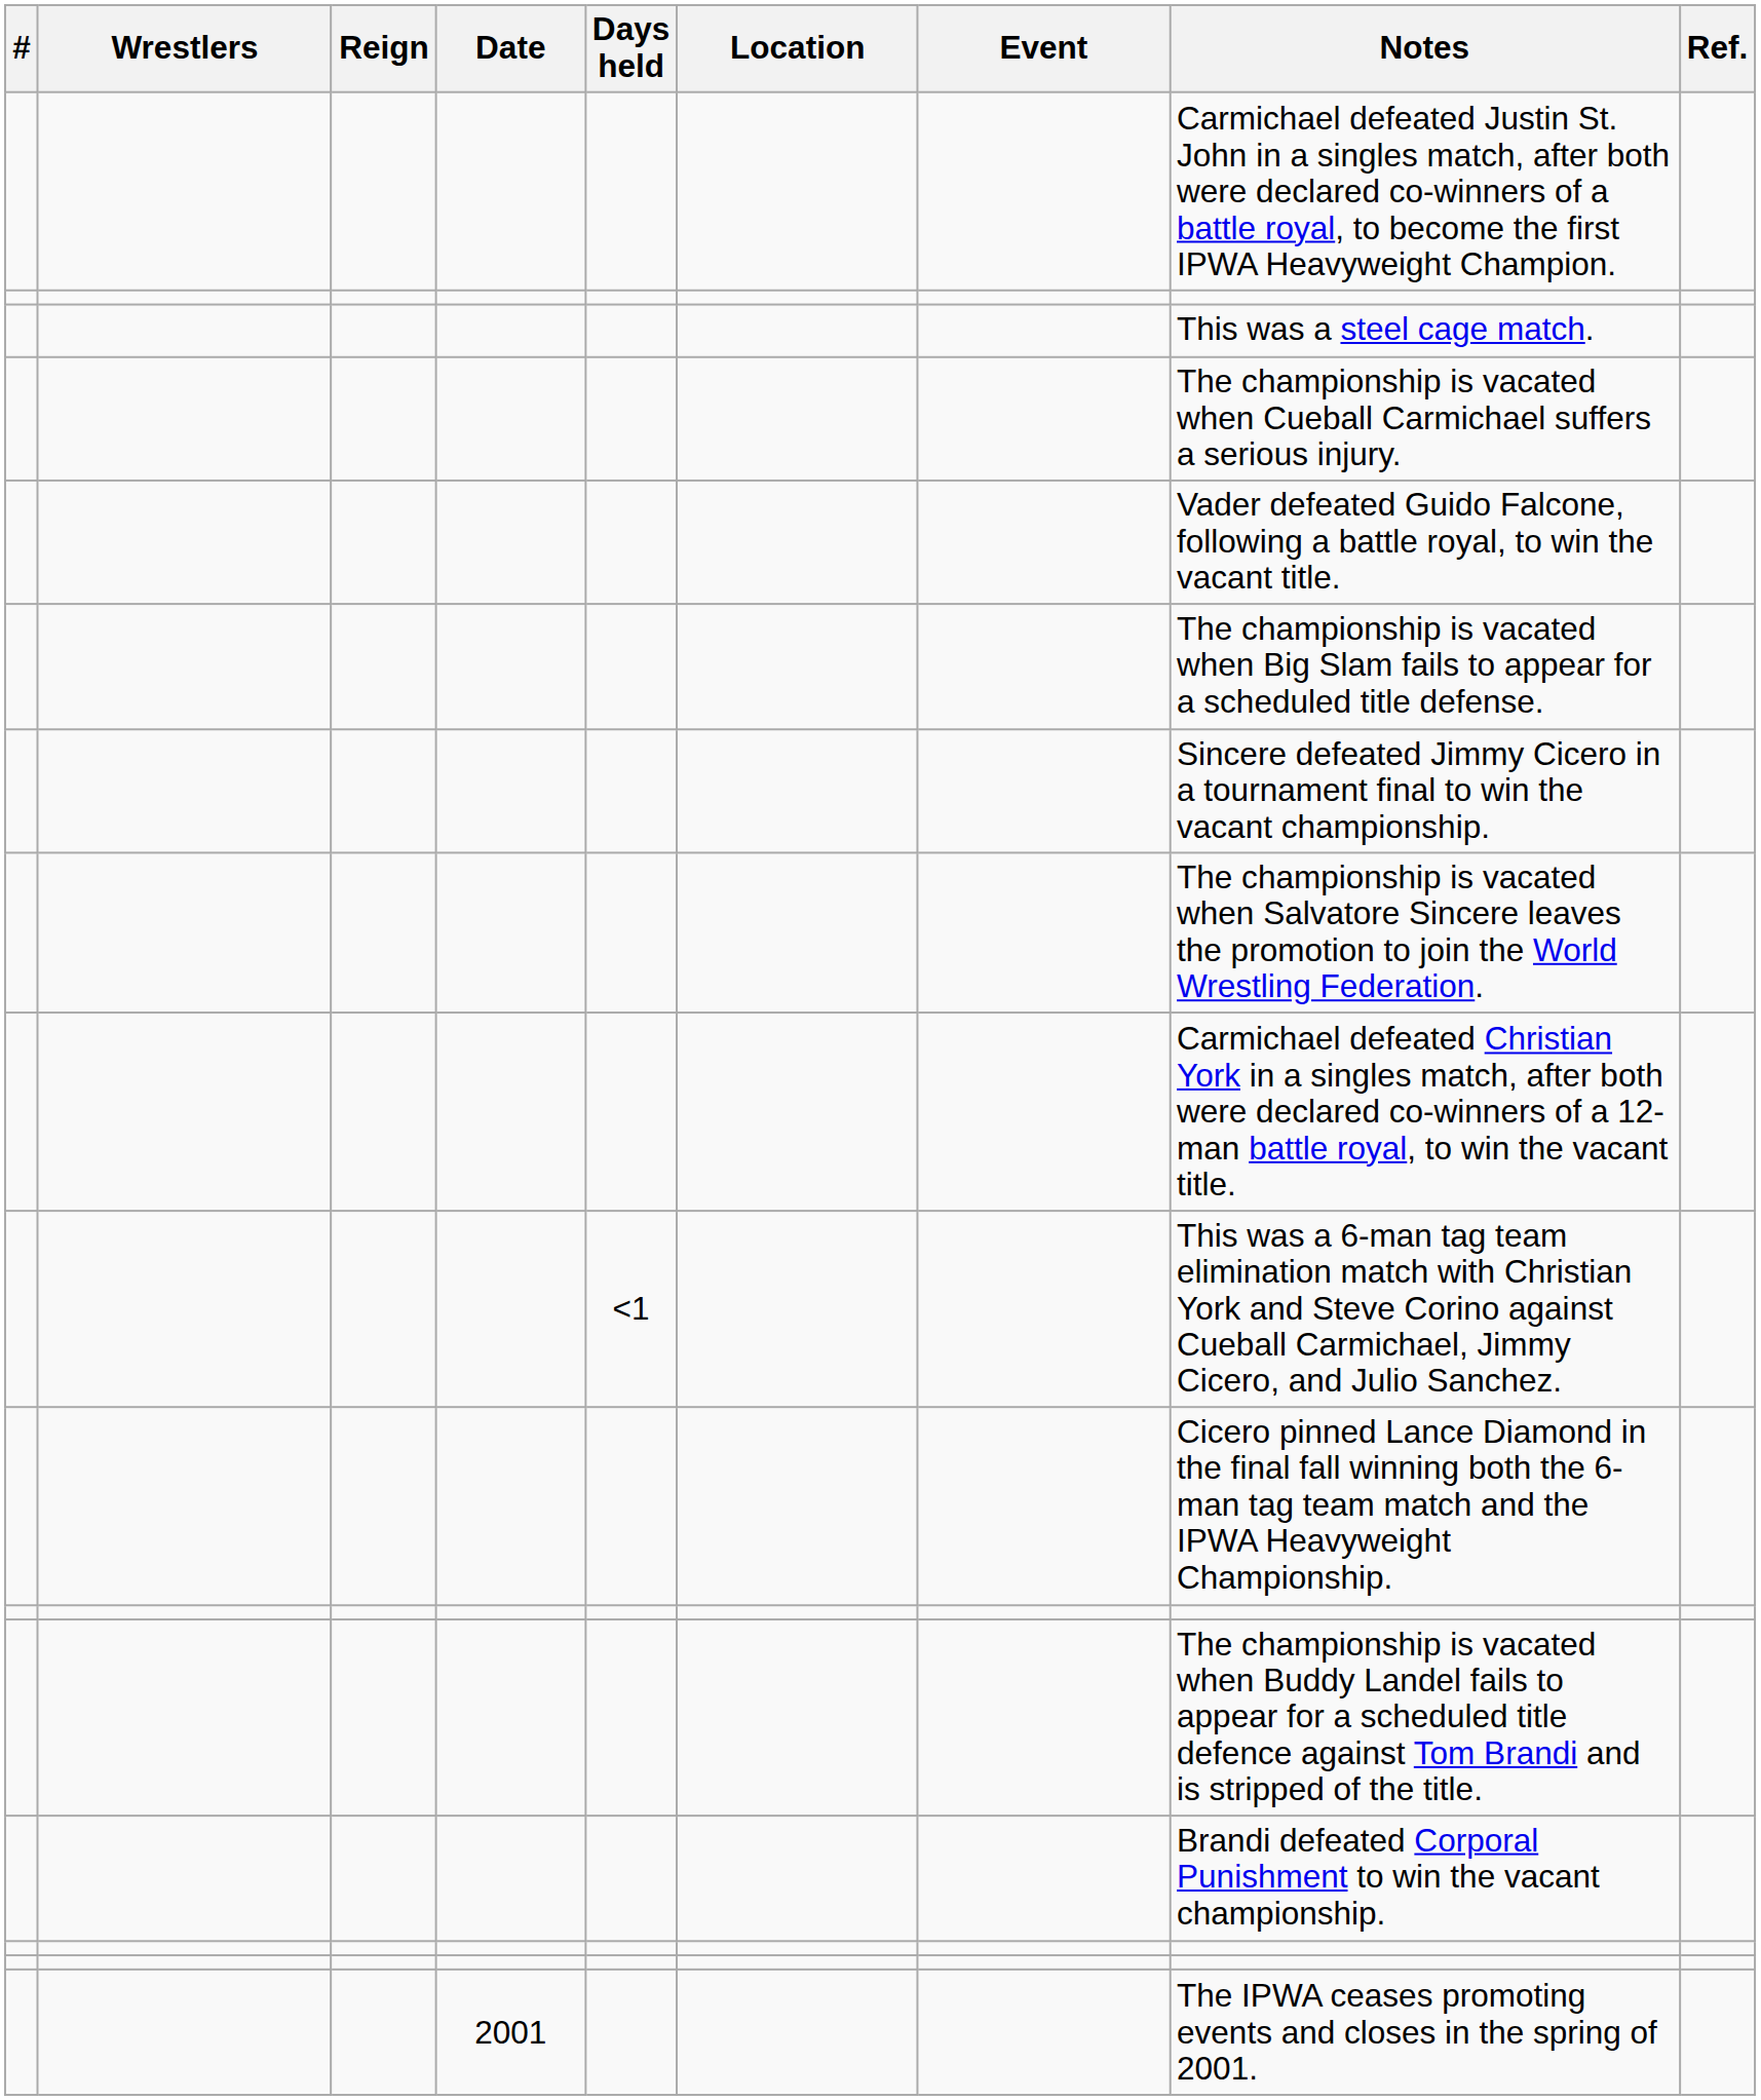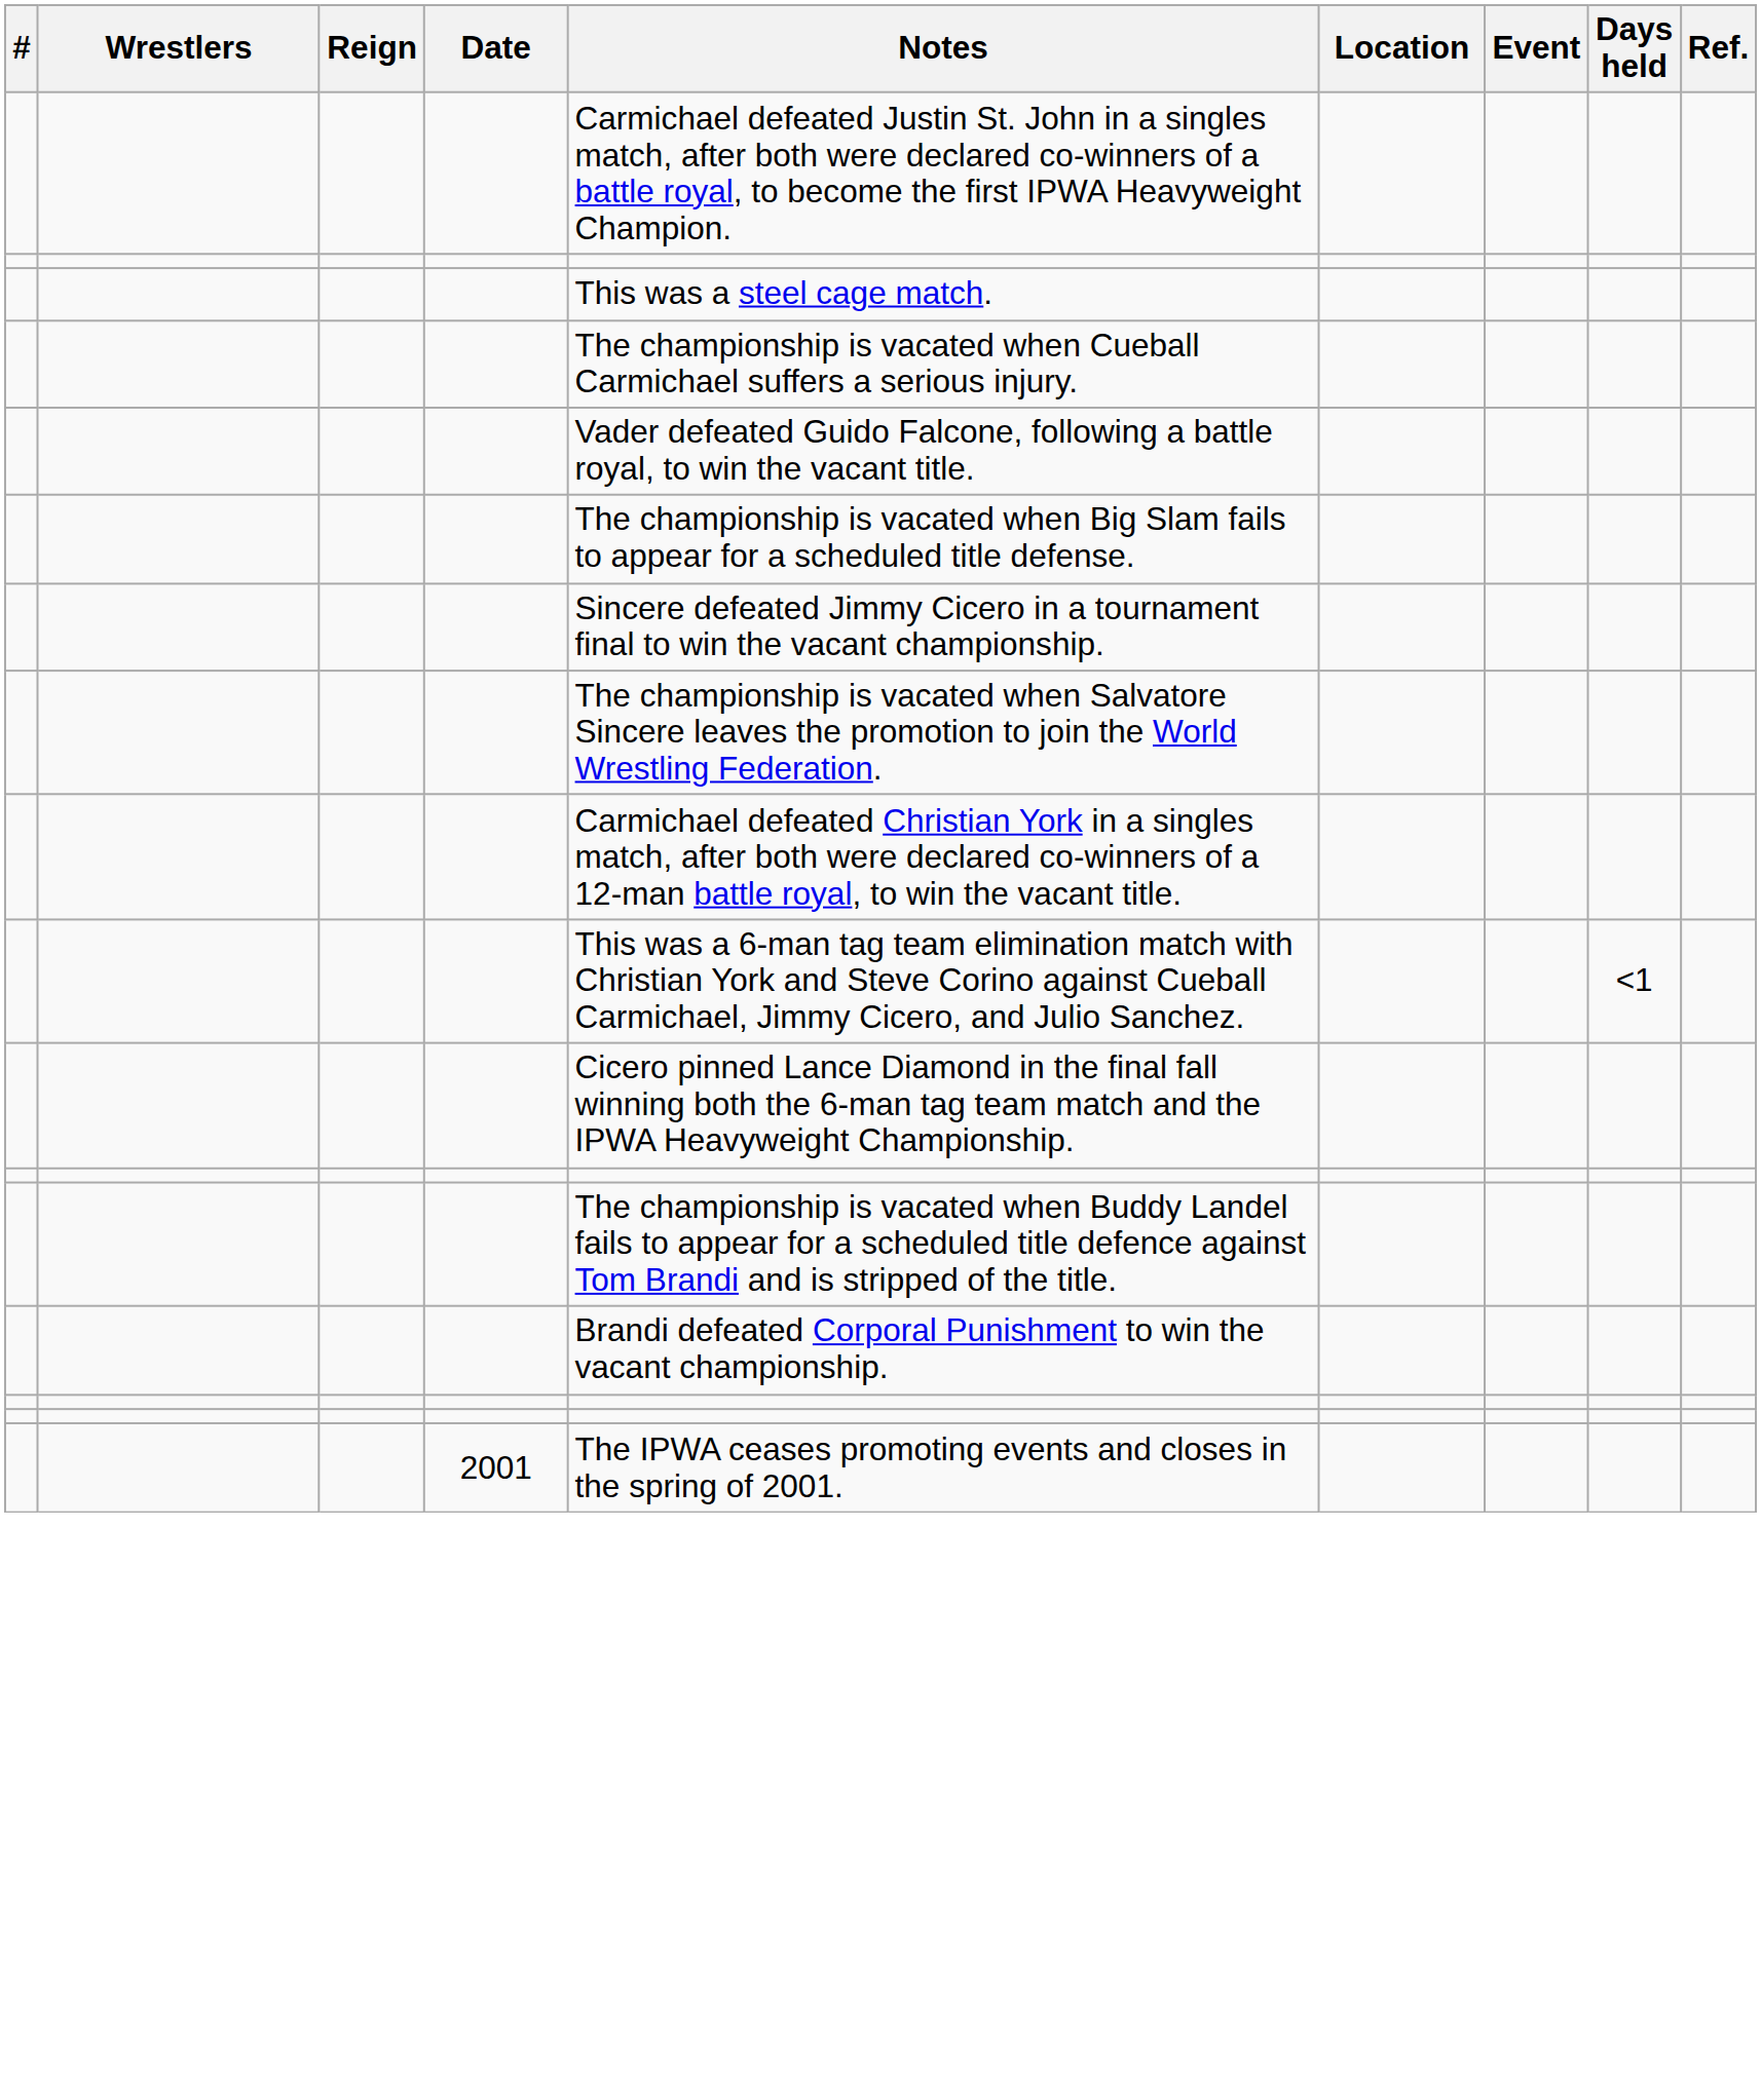 <table class="wikitable sortable" width=98% style="text-align:center;">
 <tr>
 <th width=0%>#</th>
 <th width=20%>Wrestlers</th>
 <th width=0%>Reign</th>
 <th width=10%>Date</th>
-<th width=0%>Days<br>held</th>
+<th width=60% class="unsortable">Notes</th>
 <th width=16%>Location</th>
 <th width=18%>Event</th>
-<th width=60% class="unsortable">Notes</th>
+<th width=0%>Days<br>held</th>
 <th width=0% class="unsortable">Ref.</th>
 </tr>
 <tr>
 <td></td>
 <td></td>
 <td></td>
 <td></td>
+<td align="left">Carmichael defeated Justin St. John in a singles match, after both were declared co-winners of a <a href='#'>battle royal</a>, to become the first IPWA Heavyweight Champion.</td>
 <td></td>
 <td></td>
 <td></td>
-<td align="left">Carmichael defeated Justin St. John in a singles match, after both were declared co-winners of a <a href='#'>battle royal</a>, to become the first IPWA Heavyweight Champion.</td>
 <td align="left"></td>
 </tr>
 <tr>
 <td></td>
 <td></td>
 <td></td>
 <td></td>
+<td align="left"></td>
 <td></td>
 <td></td>
 <td></td>
-<td align="left"></td>
 <td align="left"></td>
 </tr>
 <tr>
 <td></td>
 <td></td>
 <td></td>
 <td></td>
+<td align="left">This was a <a href='#'>steel cage match</a>.</td>
 <td></td>
 <td></td>
 <td></td>
-<td align="left">This was a <a href='#'>steel cage match</a>.</td>
 <td align="left"> </td>
 </tr>
 <tr>
 <td></td>
 <td></td>
 <td></td>
 <td></td>
+<td align="left">The championship is vacated when Cueball Carmichael suffers a serious injury.</td>
 <td></td>
 <td></td>
 <td></td>
-<td align="left">The championship is vacated when Cueball Carmichael suffers a serious injury.</td>
 <td align="left"> </td>
 </tr>
 <tr>
 <td></td>
 <td></td>
 <td></td>
 <td></td>
+<td align="left">Vader defeated Guido Falcone, following a battle royal, to win the vacant title.</td>
 <td></td>
 <td></td>
 <td></td>
-<td align="left">Vader defeated Guido Falcone, following a battle royal, to win the vacant title.</td>
 <td align="left"> </td>
 </tr>
 <tr>
 <td></td>
 <td></td>
 <td></td>
 <td></td>
+<td align="left">The championship is vacated when Big Slam fails to appear for a scheduled title defense.</td>
 <td></td>
 <td></td>
 <td></td>
-<td align="left">The championship is vacated when Big Slam fails to appear for a scheduled title defense.</td>
 <td align="left"> </td>
 </tr>
 <tr>
 <td></td>
 <td></td>
 <td></td>
 <td></td>
+<td align="left">Sincere defeated Jimmy Cicero in a tournament final to win the vacant championship.</td>
 <td></td>
 <td></td>
 <td></td>
-<td align="left">Sincere defeated Jimmy Cicero in a tournament final to win the vacant championship.</td>
 <td align="left"></td>
 </tr>
 <tr>
 <td></td>
 <td></td>
 <td></td>
 <td></td>
+<td align="left">The championship is vacated when Salvatore Sincere leaves the promotion to join the <a href='#'>World Wrestling Federation</a>.</td>
 <td></td>
 <td></td>
 <td></td>
-<td align="left">The championship is vacated when Salvatore Sincere leaves the promotion to join the <a href='#'>World Wrestling Federation</a>.</td>
 <td align="left"> </td>
 </tr>
 <tr>
 <td></td>
 <td></td>
 <td></td>
 <td></td>
+<td align="left">Carmichael defeated <a href='#'>Christian York</a> in a singles match, after both were declared co-winners of a 12-man <a href='#'>battle royal</a>, to win the vacant title.</td>
 <td></td>
 <td></td>
 <td></td>
-<td align="left">Carmichael defeated <a href='#'>Christian York</a> in a singles match, after both were declared co-winners of a 12-man <a href='#'>battle royal</a>, to win the vacant title.</td>
 <td align="left"></td>
 </tr>
 <tr>
 <td></td>
 <td></td>
 <td></td>
 <td></td>
-<td><1</td>
+<td align="left">This was a 6-man tag team elimination match with Christian York and Steve Corino against Cueball Carmichael, Jimmy Cicero, and Julio Sanchez.</td>
 <td></td>
 <td></td>
-<td align="left">This was a 6-man tag team elimination match with Christian York and Steve Corino against Cueball Carmichael, Jimmy Cicero, and Julio Sanchez.</td>
+<td><1</td>
 <td align="left"></td>
 </tr>
 <tr>
 <td></td>
 <td></td>
 <td></td>
 <td></td>
+<td align="left">Cicero pinned Lance Diamond in the final fall winning both the 6-man tag team match and the IPWA Heavyweight Championship.</td>
 <td></td>
 <td></td>
 <td></td>
-<td align="left">Cicero pinned Lance Diamond in the final fall winning both the 6-man tag team match and the IPWA Heavyweight Championship.</td>
 <td align="left"></td>
 </tr>
 <tr>
 <td></td>
 <td></td>
 <td></td>
 <td></td>
+<td align="left"></td>
 <td></td>
 <td></td>
 <td></td>
-<td align="left"></td>
 <td align="left"></td>
 </tr>
 <tr>
 <td></td>
 <td></td>
 <td></td>
 <td></td>
+<td align="left">The championship is vacated when Buddy Landel fails to appear for a scheduled title defence against <a href='#'>Tom Brandi</a> and is stripped of the title.</td>
 <td></td>
 <td></td>
 <td></td>
-<td align="left">The championship is vacated when Buddy Landel fails to appear for a scheduled title defence against <a href='#'>Tom Brandi</a> and is stripped of the title.</td>
 <td align="left"></td>
 </tr>
 <tr>
 <td></td>
 <td></td>
 <td></td>
 <td></td>
+<td align="left">Brandi defeated <a href='#'>Corporal Punishment</a> to win the vacant championship.</td>
 <td></td>
 <td></td>
 <td></td>
-<td align="left">Brandi defeated <a href='#'>Corporal Punishment</a> to win the vacant championship.</td>
 <td align="left"></td>
 </tr>
 <tr>
 <td></td>
 <td></td>
 <td></td>
 <td></td>
+<td align="left"></td>
 <td></td>
 <td></td>
 <td></td>
-<td align="left"></td>
 <td align="left"></td>
 </tr>
 <tr>
 <td></td>
 <td></td>
 <td></td>
 <td></td>
+<td align="left"></td>
 <td></td>
 <td></td>
 <td></td>
-<td align="left"></td>
 <td align="left"></td>
 </tr>
 <tr>
 <td></td>
 <td></td>
 <td></td>
 <td>2001</td>
+<td align="left">The IPWA ceases promoting events and closes in the spring of 2001.</td>
 <td></td>
 <td></td>
 <td></td>
-<td align="left">The IPWA ceases promoting events and closes in the spring of 2001.</td>
 <td align="left"></td>
 </tr>
 </table>
